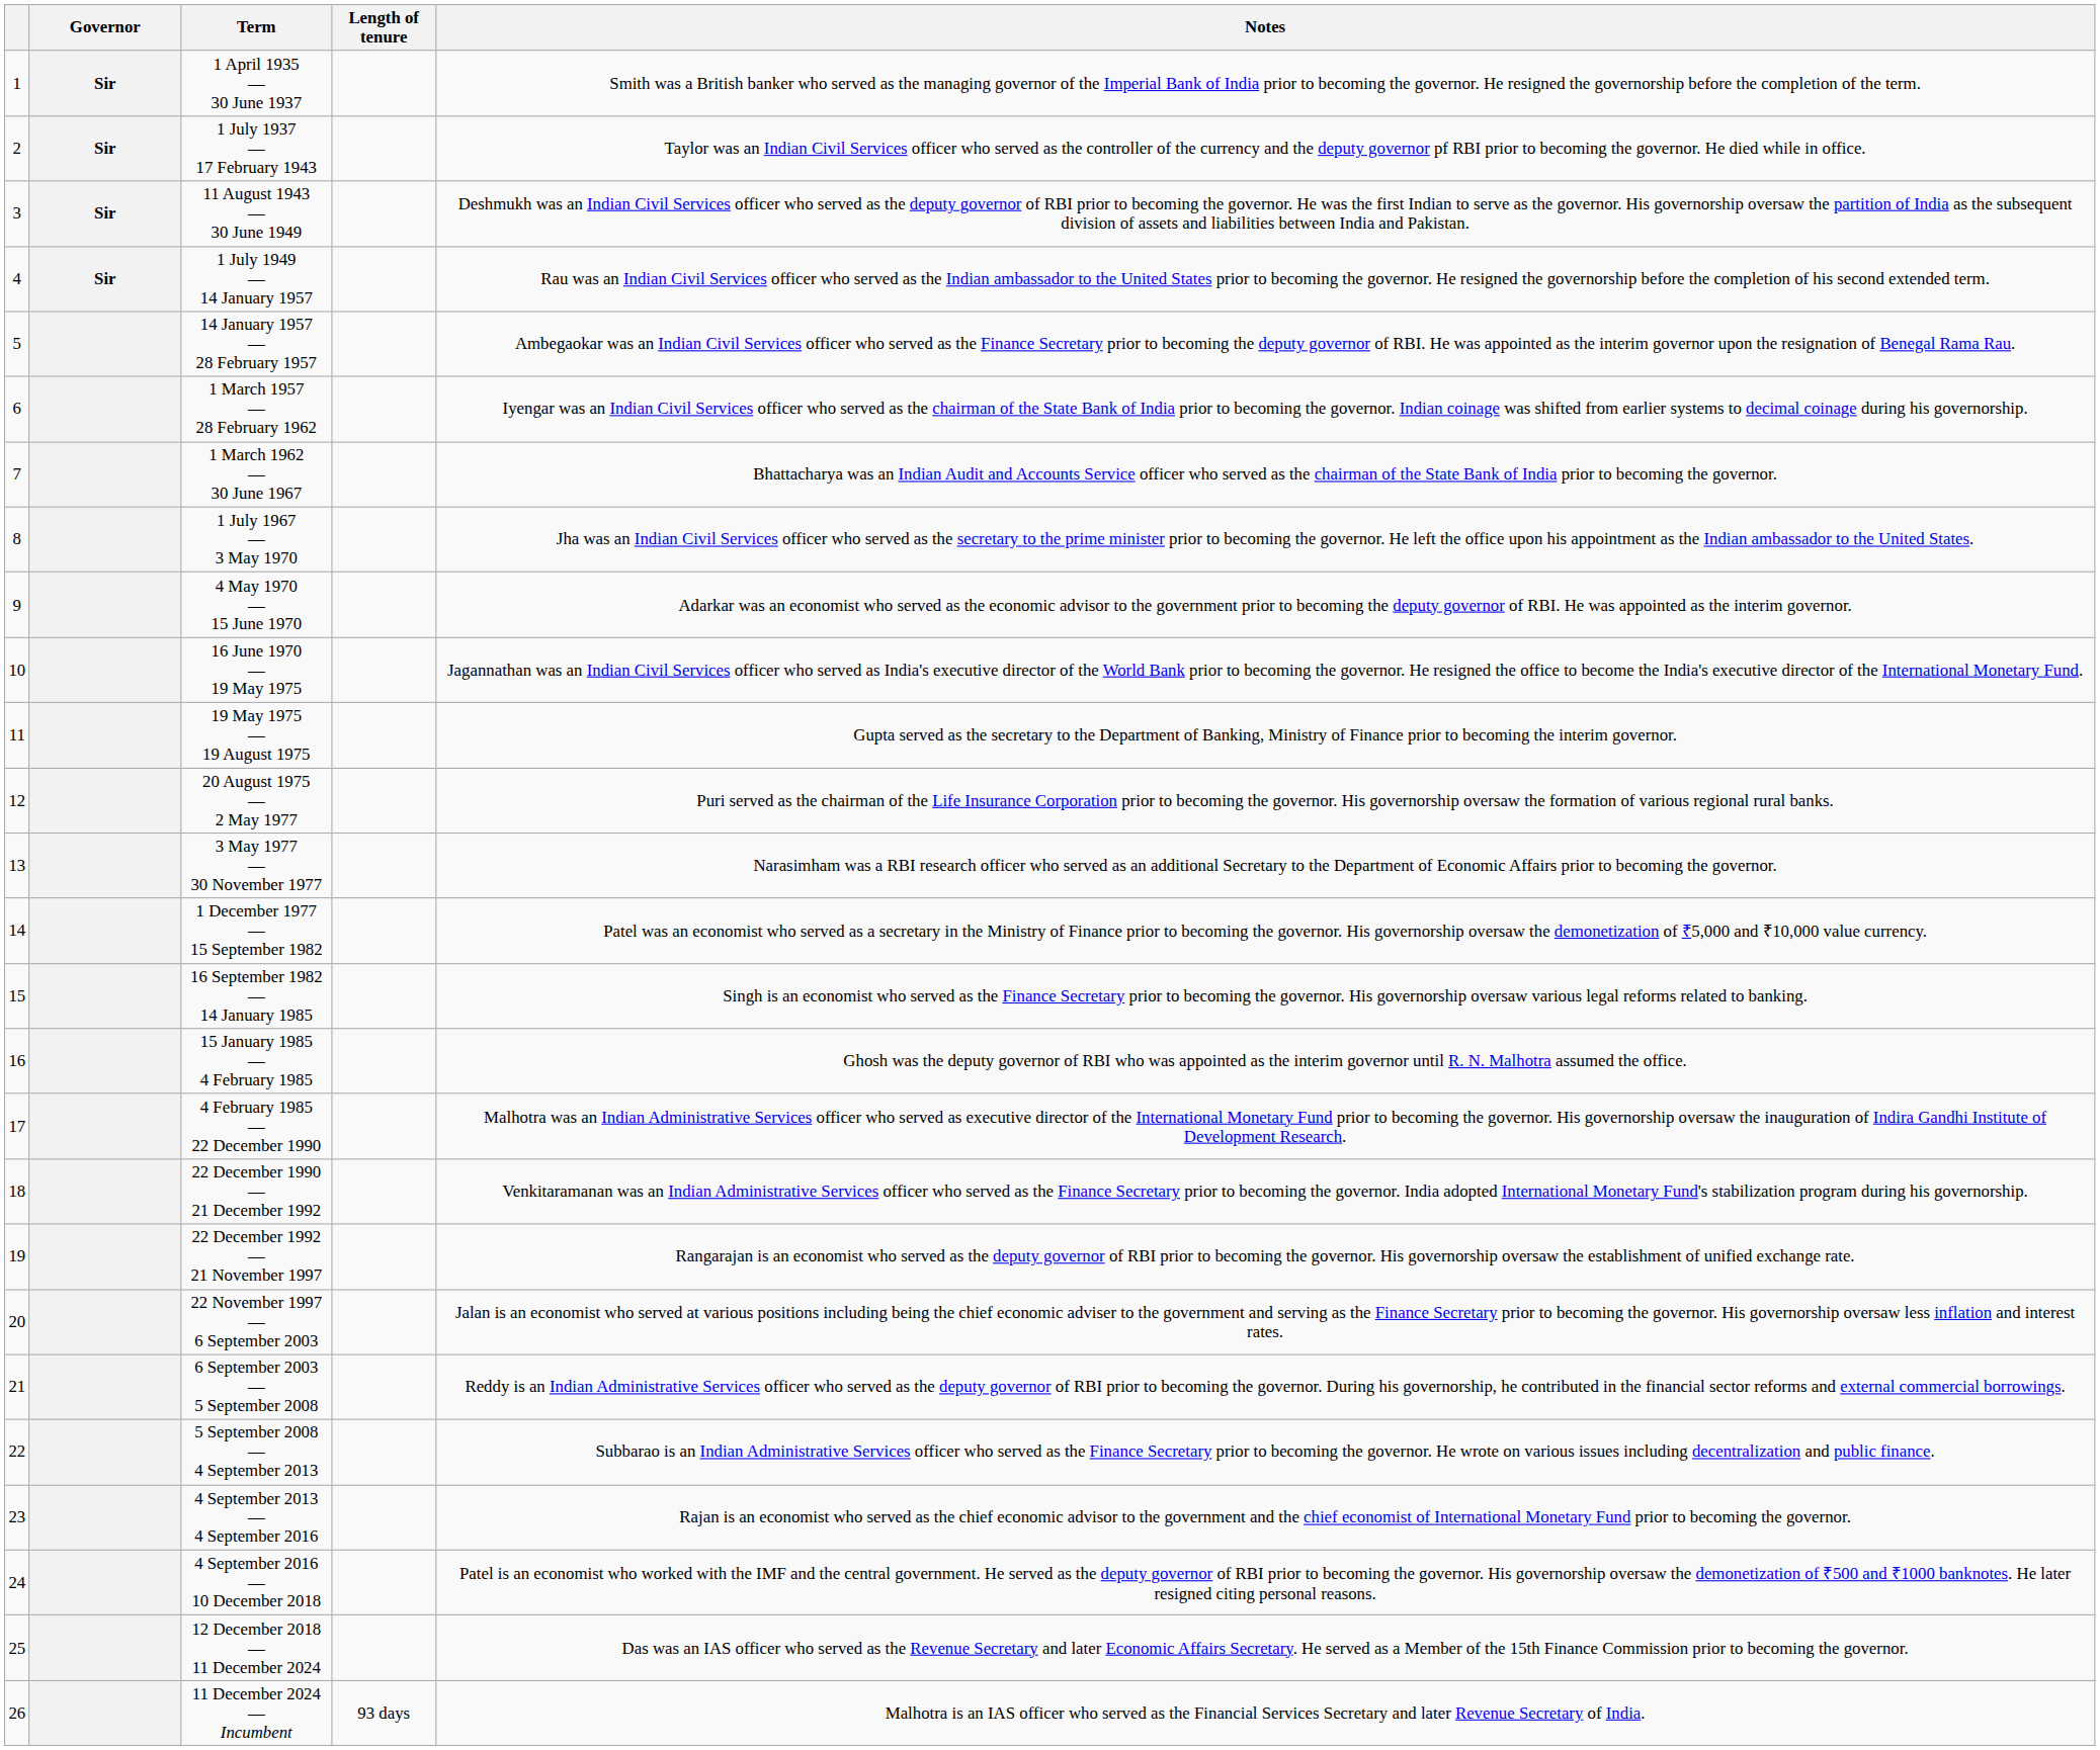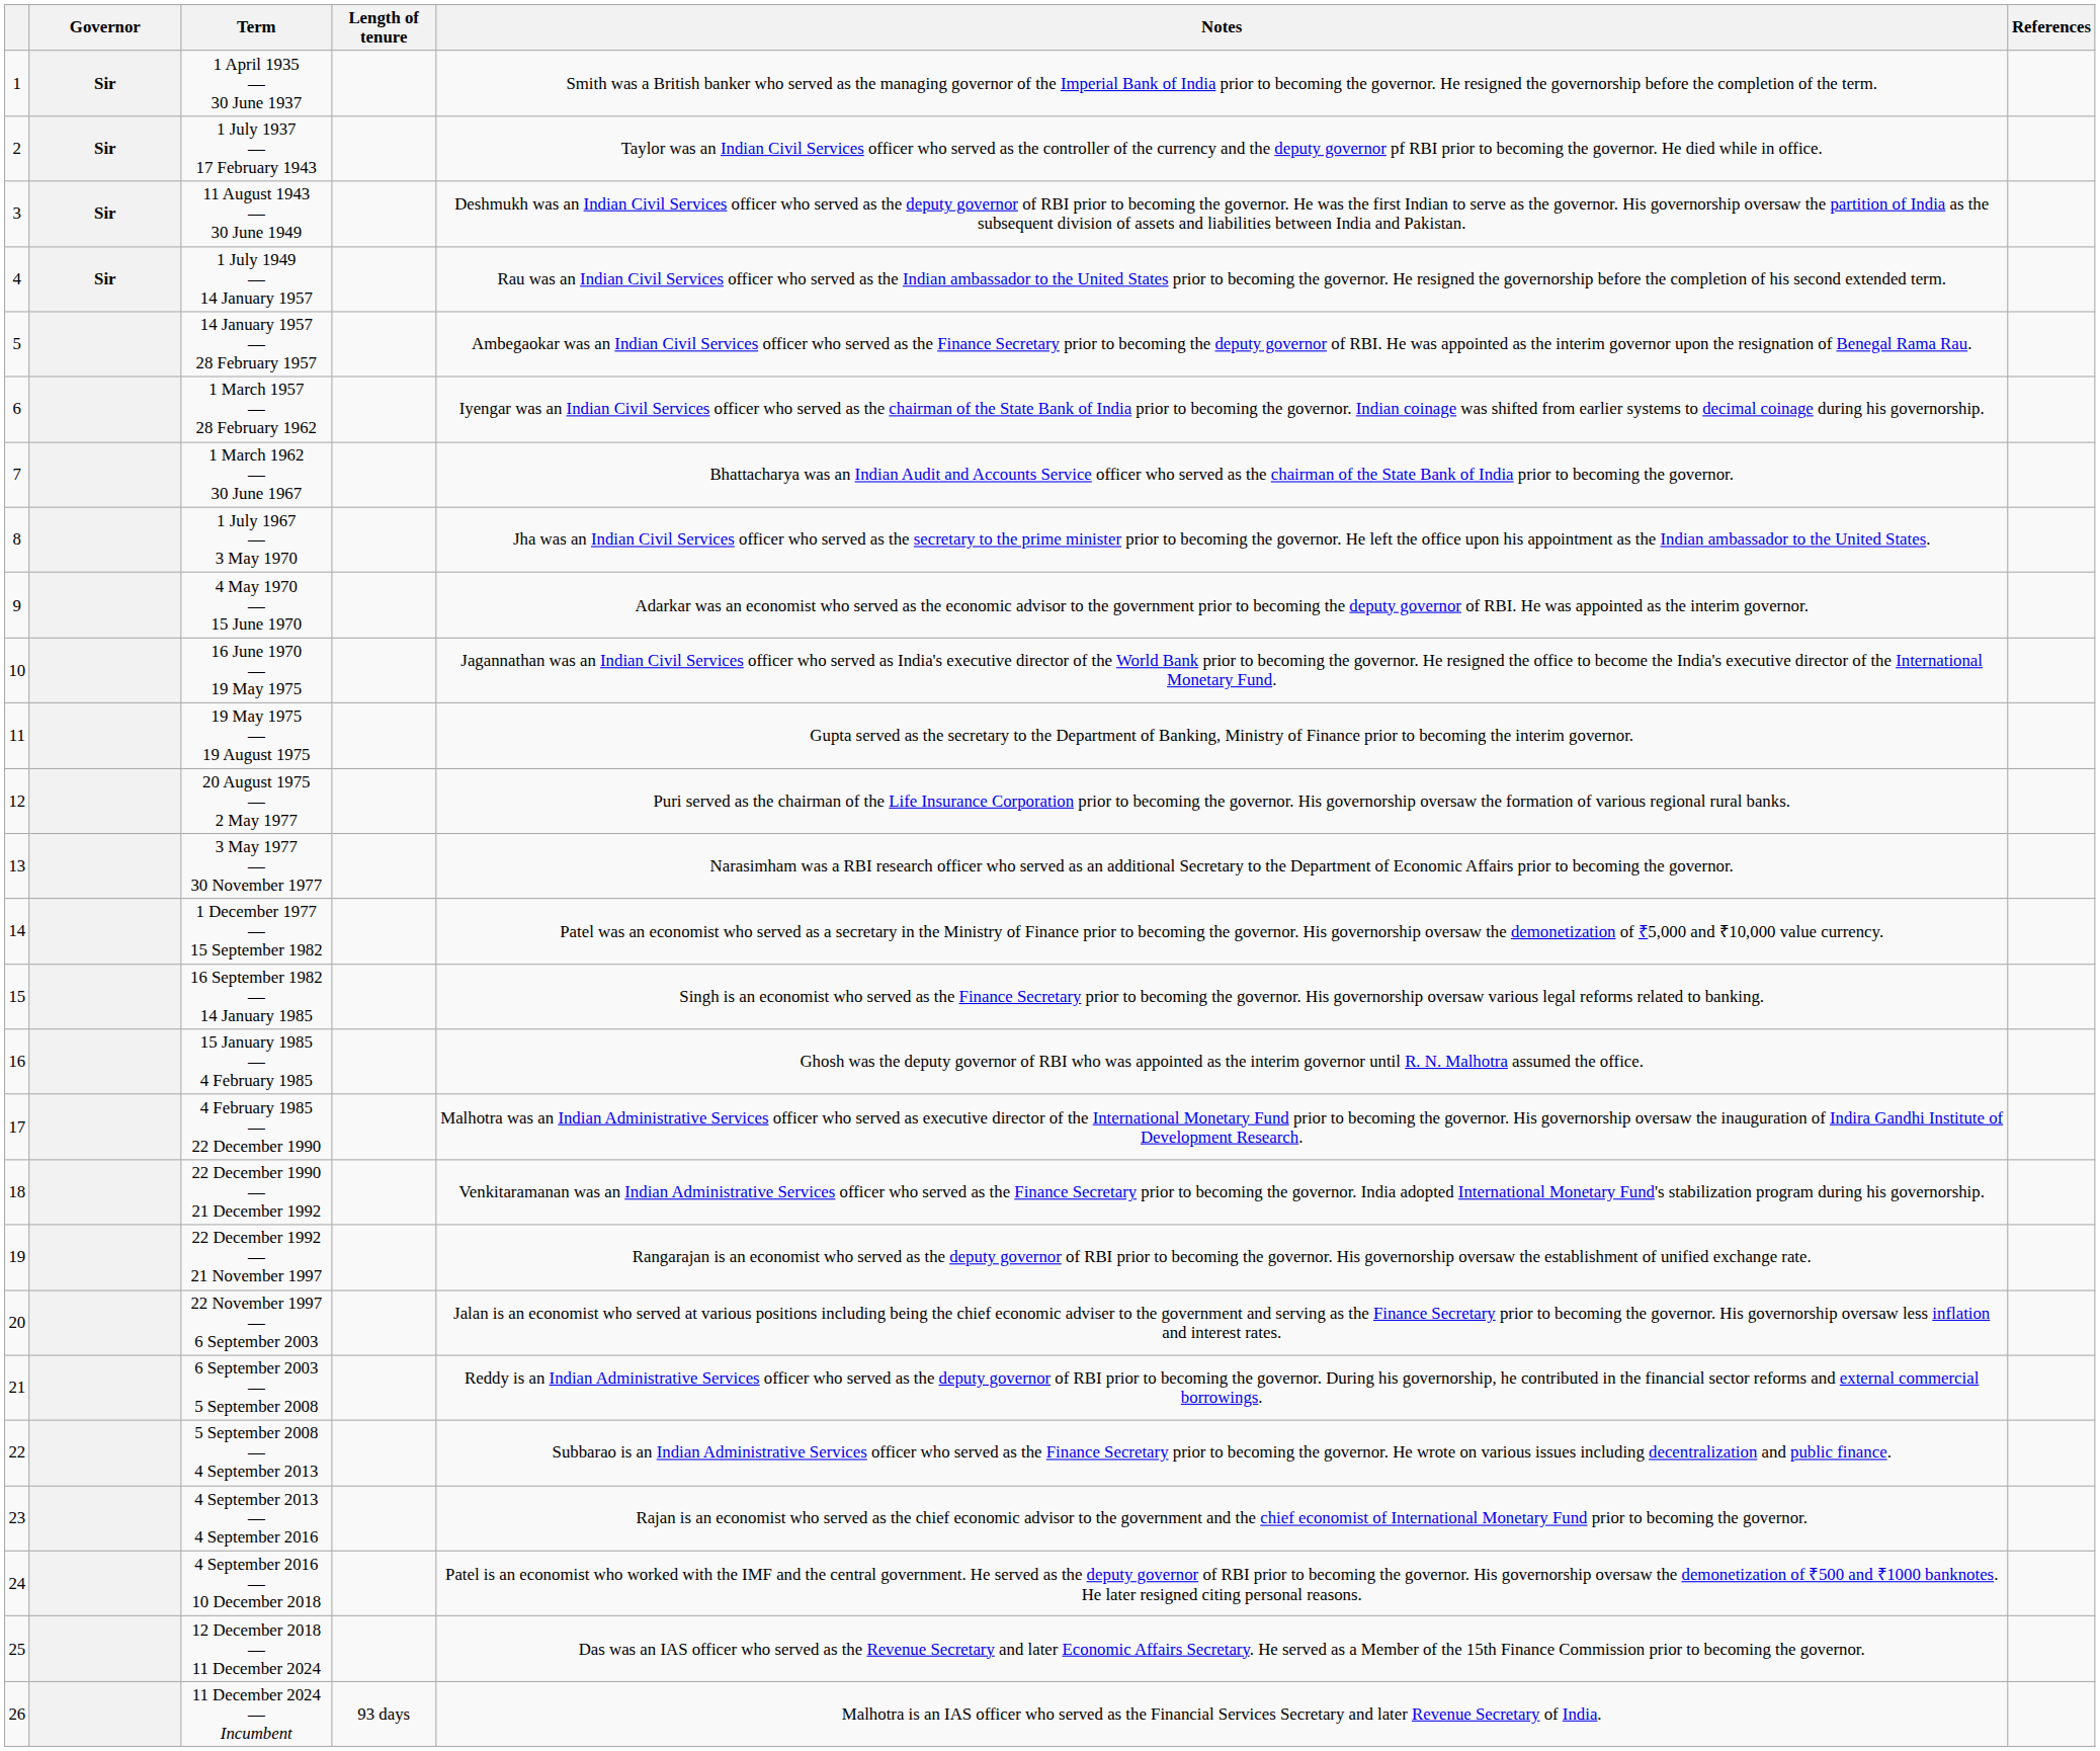 <table class="wikitable sortable plainrowheaders" border="1" style="text-align:center";>
 <tr>
 <th data-sort-type="number" scope="col"></th>
 <th scope="col" width=135px>Governor</th>
 <th data-sort-type="date" scope="col" class="unsortable" width=135px>Term</th>
 <th scope="col" width=90px>Length of tenure</th>
 <th scope="col" class="unsortable">Notes</th>
+<th scope="col" class="unsortable">References</th>
 </tr>
 <tr>
 <td>1</td>
 <th scope=row style="text-align:center";>Sir </th>
 <td>1 April 1935<br>—<br>30 June 1937</td>
 <td></td>
 <td>Smith was a British banker who served as the managing governor of the <a href='#'>Imperial Bank of India</a> prior to becoming the governor. He resigned the governorship before the completion of the term.</td>
+<td></td>
 </tr>
 <tr>
 <td>2</td>
 <th scope=row style="text-align:center";>Sir </th>
 <td>1 July 1937<br>—<br>17 February 1943</td>
 <td></td>
 <td>Taylor was an <a href='#'>Indian Civil Services</a> officer who served as the controller of the currency and the <a href='#'>deputy governor</a> pf RBI prior to becoming the governor. He died while in office.</td>
+<td></td>
 </tr>
 <tr>
 <td>3</td>
 <th scope=row style="text-align:center";>Sir </th>
 <td>11 August 1943<br>—<br>30 June 1949</td>
 <td></td>
 <td>Deshmukh was an <a href='#'>Indian Civil Services</a> officer who served as the <a href='#'>deputy governor</a> of RBI prior to becoming the governor. He was the first Indian to serve as the governor. His governorship oversaw the <a href='#'>partition of India</a> as the subsequent division of assets and liabilities between India and Pakistan.</td>
+<td></td>
 </tr>
 <tr>
 <td>4</td>
 <th scope=row style="text-align:center";>Sir </th>
 <td>1 July 1949<br>—<br>14 January 1957</td>
 <td></td>
 <td>Rau was an <a href='#'>Indian Civil Services</a> officer who served as the <a href='#'>Indian ambassador to the United States</a> prior to becoming the governor. He resigned the governorship before the completion of his second extended term.</td>
+<td></td>
 </tr>
 <tr>
 <td>5</td>
 <th scope=row style="text-align:center";></th>
 <td>14 January 1957<br>—<br>28 February 1957</td>
 <td></td>
 <td>Ambegaokar was an <a href='#'>Indian Civil Services</a> officer who served as the <a href='#'>Finance Secretary</a> prior to becoming the <a href='#'>deputy governor</a> of RBI. He was appointed as the interim governor upon the resignation of  <a href='#'>Benegal Rama Rau</a>.</td>
+<td></td>
 </tr>
 <tr>
 <td>6</td>
 <th scope=row style="text-align:center";></th>
 <td>1 March 1957<br>—<br>28 February 1962</td>
 <td></td>
 <td>Iyengar was an <a href='#'>Indian Civil Services</a> officer who served as the <a href='#'>chairman of the State Bank of India</a> prior to becoming the governor. <a href='#'>Indian coinage</a> was shifted from earlier systems to <a href='#'>decimal coinage</a> during his governorship.</td>
+<td></td>
 </tr>
 <tr>
 <td>7</td>
 <th scope=row style="text-align:center";></th>
 <td>1 March 1962<br>—<br>30 June 1967</td>
 <td></td>
 <td>Bhattacharya was an <a href='#'>Indian Audit and Accounts Service</a> officer who served as the <a href='#'>chairman of the State Bank of India</a> prior to becoming the governor.</td>
+<td></td>
 </tr>
 <tr>
 <td>8</td>
 <th scope=row style="text-align:center";></th>
 <td>1 July 1967<br>—<br>3 May 1970</td>
 <td></td>
 <td>Jha was an <a href='#'>Indian Civil Services</a> officer who served as the <a href='#'>secretary to the prime minister</a> prior to becoming the governor. He left the office upon his appointment as the <a href='#'>Indian ambassador to the United States</a>.</td>
+<td></td>
 </tr>
 <tr>
 <td>9</td>
 <th scope=row style="text-align:center";></th>
 <td>4 May 1970<br>—<br>15 June 1970</td>
 <td></td>
 <td>Adarkar was an economist who served as the economic advisor to the government prior to becoming the <a href='#'>deputy governor</a> of RBI. He was appointed as the interim governor.</td>
+<td></td>
 </tr>
 <tr>
 <td>10</td>
 <th scope=row style="text-align:center";></th>
 <td>16 June 1970<br>—<br>19 May 1975</td>
 <td></td>
 <td>Jagannathan was an <a href='#'>Indian Civil Services</a> officer who served as India's executive director of the <a href='#'>World Bank</a> prior to becoming the governor. He resigned the office to become the India's executive director of the <a href='#'>International Monetary Fund</a>.</td>
+<td></td>
 </tr>
 <tr>
 <td>11</td>
 <th scope=row style="text-align:center";></th>
 <td>19 May 1975<br>—<br>19 August 1975</td>
 <td></td>
 <td>Gupta served as the secretary to the Department of Banking, Ministry of Finance prior to becoming the interim governor.</td>
+<td></td>
 </tr>
 <tr>
 <td>12</td>
 <th scope=row style="text-align:center";></th>
 <td>20 August 1975<br>—<br>2 May 1977</td>
 <td></td>
 <td>Puri served as the chairman of the <a href='#'>Life Insurance Corporation</a> prior to becoming the governor. His governorship oversaw the formation of various regional rural banks.</td>
+<td></td>
 </tr>
 <tr>
 <td>13</td>
 <th scope=row style="text-align:center";></th>
 <td>3 May 1977<br>—<br>30 November 1977</td>
 <td></td>
 <td>Narasimham was a RBI research officer who served as an additional Secretary to the Department of Economic Affairs prior to becoming the governor.</td>
+<td></td>
 </tr>
 <tr>
 <td>14</td>
 <th scope=row style="text-align:center";></th>
 <td>1 December 1977<br>—<br>15 September 1982</td>
 <td></td>
 <td>Patel was an economist who served as a secretary in the Ministry of Finance prior to becoming the governor. His governorship oversaw the <a href='#'>demonetization</a> of <a href='#'>₹</a>5,000 and ₹10,000 value currency.</td>
+<td></td>
 </tr>
 <tr>
 <td>15</td>
 <th scope=row style="text-align:center";></th>
 <td>16 September 1982<br>—<br>14 January 1985</td>
 <td></td>
 <td>Singh is an economist who served as the <a href='#'>Finance Secretary</a> prior to becoming the governor. His governorship oversaw various legal reforms related to banking.</td>
+<td></td>
 </tr>
 <tr>
 <td>16</td>
 <th scope=row style="text-align:center";></th>
 <td>15 January 1985<br>—<br>4 February 1985</td>
 <td></td>
 <td>Ghosh was the deputy governor of RBI who was appointed as the interim governor until <a href='#'>R. N. Malhotra</a> assumed the office.</td>
+<td></td>
 </tr>
 <tr>
 <td>17</td>
 <th scope=row style="text-align:center";></th>
 <td>4 February 1985<br>—<br>22 December 1990</td>
 <td></td>
 <td>Malhotra was an <a href='#'>Indian Administrative Services</a> officer who served as executive director of the <a href='#'>International Monetary Fund</a> prior to becoming the governor. His governorship oversaw the inauguration of <a href='#'>Indira Gandhi Institute of Development Research</a>.</td>
+<td></td>
 </tr>
 <tr>
 <td>18</td>
 <th scope=row style="text-align:center";></th>
 <td>22 December 1990<br>—<br>21 December 1992</td>
 <td></td>
 <td>Venkitaramanan was an <a href='#'>Indian Administrative Services</a> officer who served as the <a href='#'>Finance Secretary</a> prior to becoming the governor. India adopted <a href='#'>International Monetary Fund</a>'s stabilization program during his governorship.</td>
+<td></td>
 </tr>
 <tr>
 <td>19</td>
 <th scope=row style="text-align:center";></th>
 <td>22 December 1992<br>—<br>21 November 1997</td>
 <td></td>
 <td>Rangarajan is an economist who served as the <a href='#'>deputy governor</a> of RBI prior to becoming the governor. His governorship oversaw the establishment of unified exchange rate.</td>
+<td></td>
 </tr>
 <tr>
 <td>20</td>
 <th scope=row style="text-align:center";></th>
 <td>22 November 1997<br>—<br>6 September 2003</td>
 <td></td>
 <td>Jalan is an economist who served at various positions including being the chief economic adviser to the government  and serving as the <a href='#'>Finance Secretary</a> prior to becoming the governor. His governorship oversaw less <a href='#'>inflation</a> and interest rates.</td>
+<td></td>
 </tr>
 <tr>
 <td>21</td>
 <th scope=row style="text-align:center";></th>
 <td>6 September 2003<br>—<br>5 September 2008</td>
 <td></td>
 <td>Reddy is an <a href='#'>Indian Administrative Services</a> officer who served as the <a href='#'>deputy governor</a> of RBI prior to becoming the governor. During his governorship, he contributed in the financial sector reforms and <a href='#'>external commercial borrowings</a>.</td>
+<td></td>
 </tr>
 <tr>
 <td>22</td>
 <th scope=row style="text-align:center";></th>
 <td>5 September 2008<br>—<br>4 September 2013</td>
 <td></td>
 <td>Subbarao is an <a href='#'>Indian Administrative Services</a> officer who served as the <a href='#'>Finance Secretary</a> prior to becoming the governor. He wrote on various issues including <a href='#'>decentralization</a> and <a href='#'>public finance</a>.</td>
+<td></td>
 </tr>
 <tr>
 <td>23</td>
 <th scope=row style="text-align:center";></th>
 <td>4 September 2013<br>—<br>4 September 2016</td>
 <td></td>
 <td>Rajan is an economist who served as the chief economic advisor to the government and the <a href='#'>chief economist of International Monetary Fund</a> prior to becoming the governor.</td>
+<td></td>
 </tr>
 <tr>
 <td>24</td>
 <th scope=row style="text-align:center";></th>
 <td>4 September 2016<br>—<br>10 December 2018</td>
 <td></td>
 <td>Patel is an economist who worked with the IMF and the central government. He served as the <a href='#'>deputy governor</a> of RBI prior to becoming the governor. His governorship oversaw the <a href='#'>demonetization of ₹500 and ₹1000 banknotes</a>. He later resigned citing personal reasons.</td>
+<td></td>
 </tr>
 <tr>
 <td>25</td>
 <th scope=row style="text-align:center";></th>
 <td>12 December 2018<br>—<br>11 December 2024</td>
 <td></td>
 <td>Das was an IAS officer who served as the <a href='#'>Revenue Secretary</a> and later <a href='#'>Economic Affairs Secretary</a>. He served as a Member of the 15th Finance Commission prior to becoming the governor.</td>
+<td></td>
 </tr>
 <tr>
 <td>26</td>
 <th scope=row style="text-align:center";></th>
 <td>11 December 2024<br>—<br><em>Incumbent</em></td>
 <td>93 days</td>
 <td>Malhotra is an IAS officer who served as the Financial Services Secretary and later <a href='#'>Revenue Secretary</a> of <a href='#'>India</a>.</td>
+<td></td>
 </tr>
 </table>
